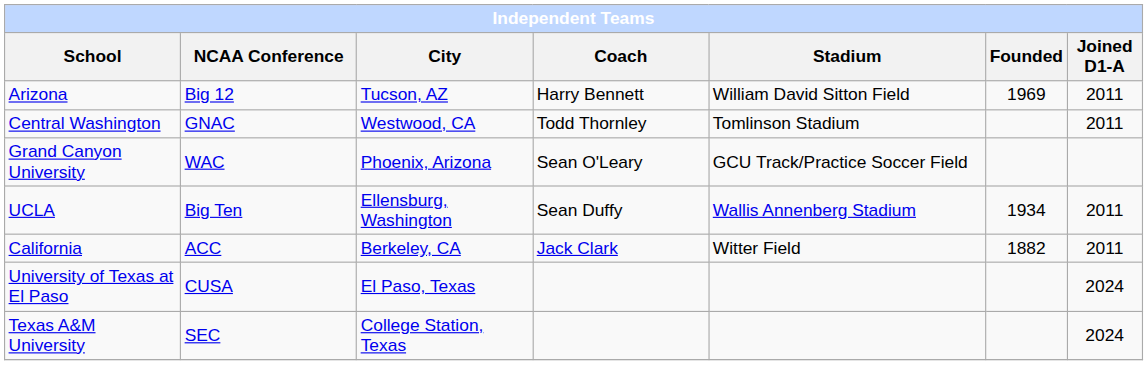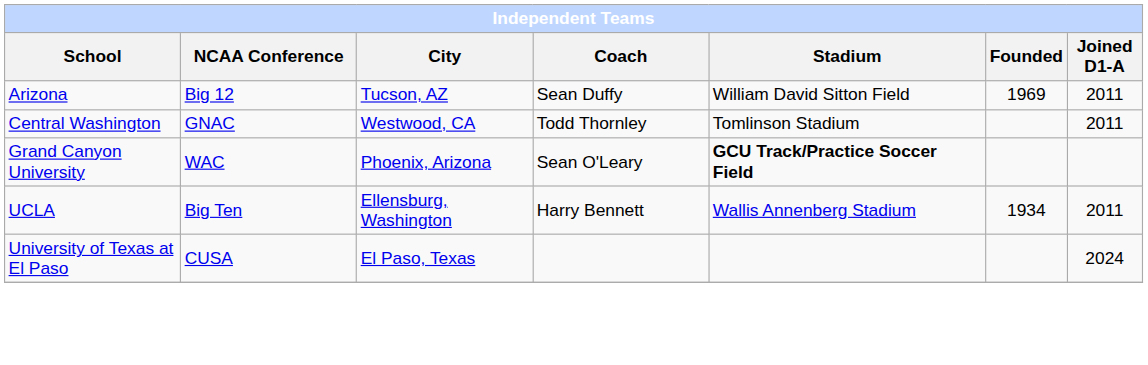 <table class="wikitable" style="font-size:97%; text-align:left;">
 <tr>
 <th colspan=7 style="background:#BFD7FF; color:white">Independent Teams</th>
 </tr>
 <tr>
 <th width=150>School</th>
 <th width=150>NCAA Conference</th>
 <th width=150>City</th>
 <th width=150>Coach</th>
 <th width=240>Stadium</th>
 <th width=60>Founded</th>
 <th width=60>Joined D1-A</th>
 </tr>
 <tr>
 <td><a href='#'>Arizona</a></td>
 <td><a href='#'>Big 12</a></td>
 <td><a href='#'>Tucson, AZ</a></td>
-<td>Harry Bennett</td>
+<td>Sean Duffy</td>
 <td>William David Sitton Field</td>
 <td align=center>1969</td>
 <td align=center>2011</td>
 </tr>
 <tr>
 <td><a href='#'>Central Washington</a></td>
 <td><a href='#'>GNAC</a></td>
 <td><a href='#'>Westwood, CA</a></td>
 <td>Todd Thornley</td>
 <td>Tomlinson Stadium</td>
 <td></td>
 <td align=center>2011</td>
 </tr>
 <tr>
 <td><a href='#'>Grand Canyon University</a></td>
 <td><a href='#'>WAC</a></td>
 <td><a href='#'>Phoenix, Arizona</a></td>
 <td>Sean O'Leary</td>
-<td>GCU Track/Practice Soccer Field</td>
+<td><strong>GCU Track/Practice Soccer Field</strong></td>
 <td></td>
 <td></td>
 </tr>
 <tr>
 <td><a href='#'>UCLA</a></td>
 <td><a href='#'>Big Ten</a></td>
 <td><a href='#'>Ellensburg, Washington</a></td>
-<td>Sean Duffy</td>
+<td>Harry Bennett</td>
 <td><a href='#'>Wallis Annenberg Stadium</a></td>
 <td align=center>1934</td>
-<td align=center>2011</td>
-</tr>
-<tr>
-<td><a href='#'>California</a></td>
-<td><a href='#'>ACC</a></td>
-<td><a href='#'>Berkeley, CA</a></td>
-<td><a href='#'>Jack Clark</a></td>
-<td>Witter Field</td>
-<td align=center>1882</td>
 <td align=center>2011</td>
 </tr>
 <tr>
 <td><a href='#'>University of Texas at El Paso</a></td>
 <td><a href='#'>CUSA</a></td>
 <td><a href='#'>El Paso, Texas</a></td>
 <td></td>
 <td></td>
 <td align=center></td>
 <td align=center>2024</td>
 </tr>
 <tr>
-<td><a href='#'>Texas A&M University</a></td>
-<td><a href='#'>SEC</a></td>
-<td><a href='#'>College Station, Texas</a></td>
-<td></td>
-<td></td>
-<td align=center></td>
-<td align=center>2024</td>
-</tr>
-<tr>
 </tr>
 </table>
